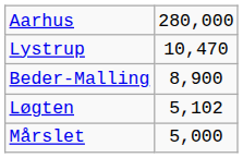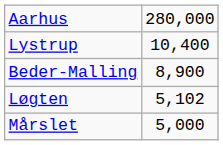 <table class="wikitable" style="float:left; margin-right:1em">
 <tr>
 <td><a href='#'>Aarhus</a></td>
 <td align="center">280,000</td>
 </tr>
 <tr>
 <td><a href='#'>Lystrup</a></td>
-<td align="center">10,470</td>
+<td align="center">10,400</td>
 </tr>
 <tr>
 <td><a href='#'>Beder-Malling</a></td>
 <td align="center">8,900</td>
 </tr>
 <tr>
 <td><a href='#'>Løgten</a></td>
 <td align="center">5,102</td>
 </tr>
 <tr>
 <td><a href='#'>Mårslet</a></td>
 <td align="center">5,000</td>
 </tr>
 </table>
